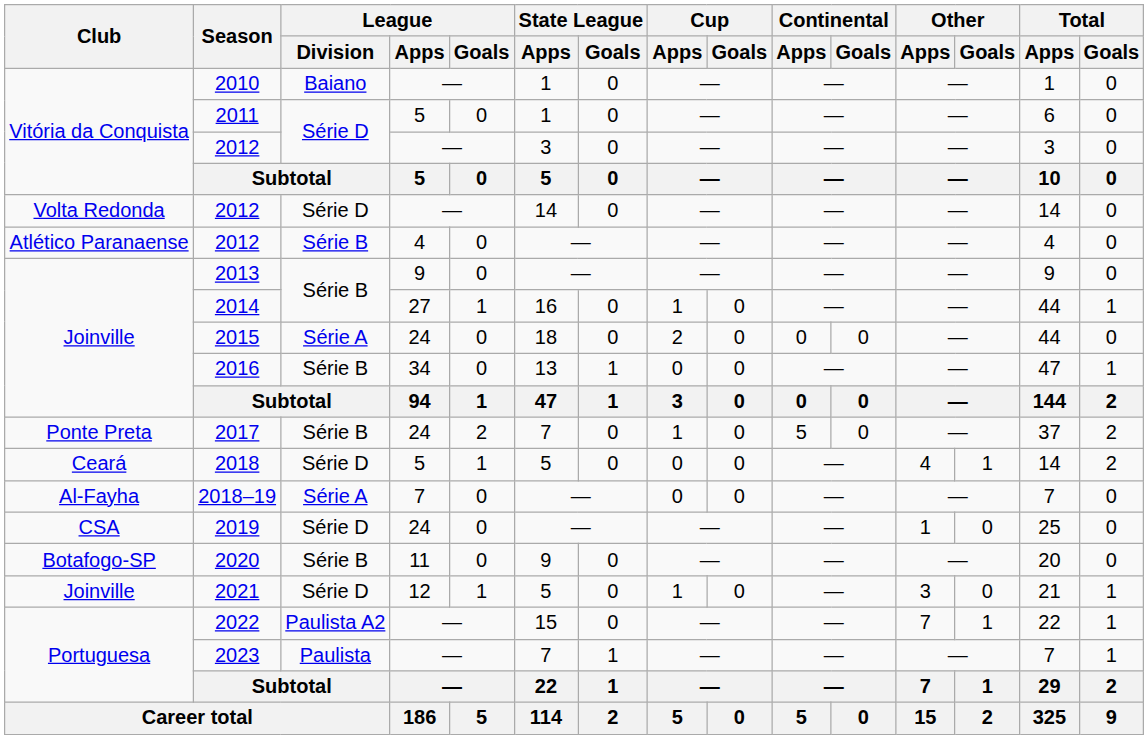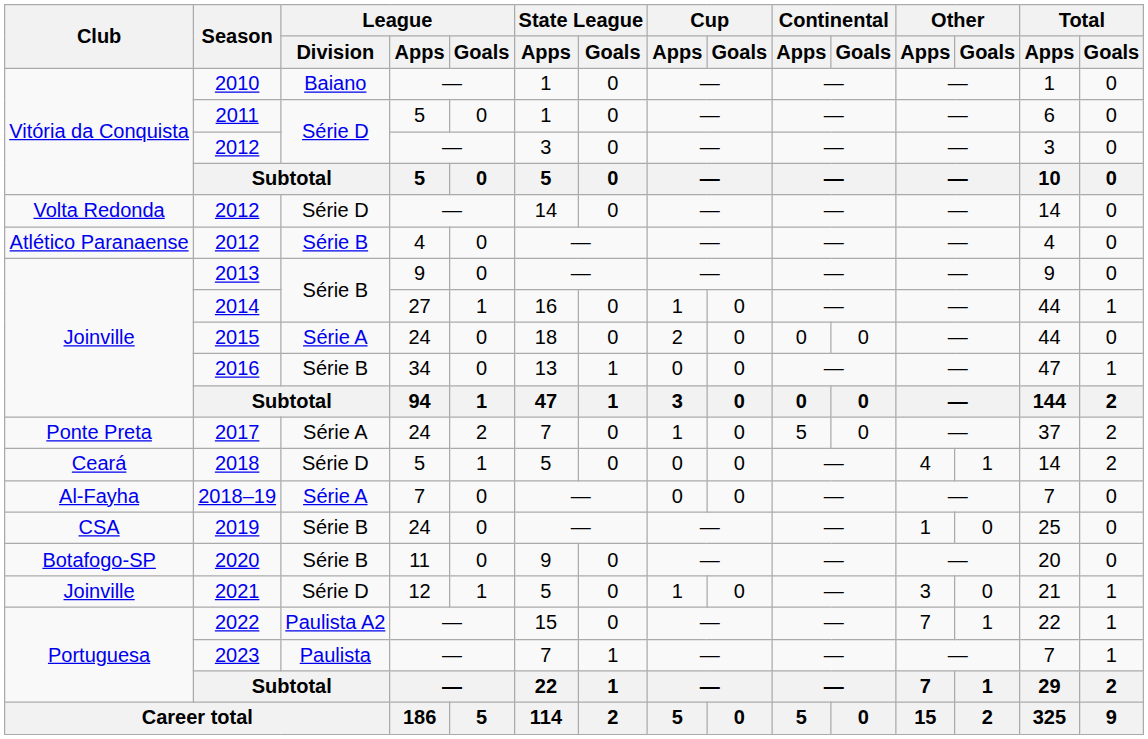 <table class="wikitable" style="text-align: center;">
 <tr>
 <th rowspan="2">Club</th>
 <th rowspan="2">Season</th>
 <th colspan="3">League</th>
 <th colspan="2">State League</th>
 <th colspan="2">Cup</th>
 <th colspan="2">Continental</th>
 <th colspan="2">Other</th>
 <th colspan="2">Total</th>
 </tr>
 <tr>
 <th>Division</th>
 <th>Apps</th>
 <th>Goals</th>
 <th>Apps</th>
 <th>Goals</th>
 <th>Apps</th>
 <th>Goals</th>
 <th>Apps</th>
 <th>Goals</th>
 <th>Apps</th>
 <th>Goals</th>
 <th>Apps</th>
 <th>Goals</th>
 </tr>
 <tr>
 <td rowspan=4 valign="center"><a href='#'>Vitória da Conquista</a></td>
 <td><a href='#'>2010</a></td>
 <td><a href='#'>Baiano</a></td>
 <td colspan="2">—</td>
 <td>1</td>
 <td>0</td>
 <td colspan="2">—</td>
 <td colspan="2">—</td>
 <td colspan="2">—</td>
 <td>1</td>
 <td>0</td>
 </tr>
 <tr>
 <td><a href='#'>2011</a></td>
 <td rowspan=2><a href='#'>Série D</a></td>
 <td>5</td>
 <td>0</td>
 <td>1</td>
 <td>0</td>
 <td colspan="2">—</td>
 <td colspan="2">—</td>
 <td colspan="2">—</td>
 <td>6</td>
 <td>0</td>
 </tr>
 <tr>
 <td><a href='#'>2012</a></td>
 <td colspan="2">—</td>
 <td>3</td>
 <td>0</td>
 <td colspan="2">—</td>
 <td colspan="2">—</td>
 <td colspan="2">—</td>
 <td>3</td>
 <td>0</td>
 </tr>
 <tr>
 <th colspan="2">Subtotal</th>
 <th>5</th>
 <th>0</th>
 <th>5</th>
 <th>0</th>
 <th colspan="2">—</th>
 <th colspan="2">—</th>
 <th colspan="2">—</th>
 <th>10</th>
 <th>0</th>
 </tr>
 <tr>
 <td valign="center"><a href='#'>Volta Redonda</a></td>
 <td><a href='#'>2012</a></td>
 <td>Série D</td>
 <td colspan="2">—</td>
 <td>14</td>
 <td>0</td>
 <td colspan="2">—</td>
 <td colspan="2">—</td>
 <td colspan="2">—</td>
 <td>14</td>
 <td>0</td>
 </tr>
 <tr>
 <td valign="center"><a href='#'>Atlético Paranaense</a></td>
 <td><a href='#'>2012</a></td>
 <td><a href='#'>Série B</a></td>
 <td>4</td>
 <td>0</td>
 <td colspan="2">—</td>
 <td colspan="2">—</td>
 <td colspan="2">—</td>
 <td colspan="2">—</td>
 <td>4</td>
 <td>0</td>
 </tr>
 <tr>
 <td rowspan=5 valign="center"><a href='#'>Joinville</a></td>
 <td><a href='#'>2013</a></td>
 <td rowspan=2>Série B</td>
 <td>9</td>
 <td>0</td>
 <td colspan="2">—</td>
 <td colspan="2">—</td>
 <td colspan="2">—</td>
 <td colspan="2">—</td>
 <td>9</td>
 <td>0</td>
 </tr>
 <tr>
 <td><a href='#'>2014</a></td>
 <td>27</td>
 <td>1</td>
 <td>16</td>
 <td>0</td>
 <td>1</td>
 <td>0</td>
 <td colspan="2">—</td>
 <td colspan="2">—</td>
 <td>44</td>
 <td>1</td>
 </tr>
 <tr>
 <td><a href='#'>2015</a></td>
 <td><a href='#'>Série A</a></td>
 <td>24</td>
 <td>0</td>
 <td>18</td>
 <td>0</td>
 <td>2</td>
 <td>0</td>
 <td>0</td>
 <td>0</td>
 <td colspan="2">—</td>
 <td>44</td>
 <td>0</td>
 </tr>
 <tr>
 <td><a href='#'>2016</a></td>
 <td>Série B</td>
 <td>34</td>
 <td>0</td>
 <td>13</td>
 <td>1</td>
 <td>0</td>
 <td>0</td>
 <td colspan="2">—</td>
 <td colspan="2">—</td>
 <td>47</td>
 <td>1</td>
 </tr>
 <tr>
 <th colspan="2">Subtotal</th>
 <th>94</th>
 <th>1</th>
 <th>47</th>
 <th>1</th>
 <th>3</th>
 <th>0</th>
 <th>0</th>
 <th>0</th>
 <th colspan="2">—</th>
 <th>144</th>
 <th>2</th>
 </tr>
 <tr>
 <td valign="center"><a href='#'>Ponte Preta</a></td>
 <td><a href='#'>2017</a></td>
-<td>Série B</td>
+<td>Série A</td>
 <td>24</td>
 <td>2</td>
 <td>7</td>
 <td>0</td>
 <td>1</td>
 <td>0</td>
 <td>5</td>
 <td>0</td>
 <td colspan="2">—</td>
 <td>37</td>
 <td>2</td>
 </tr>
 <tr>
 <td valign="center"><a href='#'>Ceará</a></td>
 <td><a href='#'>2018</a></td>
 <td>Série D</td>
 <td>5</td>
 <td>1</td>
 <td>5</td>
 <td>0</td>
 <td>0</td>
 <td>0</td>
 <td colspan="2">—</td>
 <td>4</td>
 <td>1</td>
 <td>14</td>
 <td>2</td>
 </tr>
 <tr>
 <td valign="center"><a href='#'>Al-Fayha</a></td>
 <td><a href='#'>2018–19</a></td>
 <td><a href='#'>Série A</a></td>
 <td>7</td>
 <td>0</td>
 <td colspan="2">—</td>
 <td>0</td>
 <td>0</td>
 <td colspan="2">—</td>
 <td colspan="2">—</td>
 <td>7</td>
 <td>0</td>
 </tr>
 <tr>
 <td valign="center"><a href='#'>CSA</a></td>
 <td><a href='#'>2019</a></td>
-<td>Série D</td>
+<td>Série B</td>
 <td>24</td>
 <td>0</td>
 <td colspan="2">—</td>
 <td colspan="2">—</td>
 <td colspan="2">—</td>
 <td>1</td>
 <td>0</td>
 <td>25</td>
 <td>0</td>
 </tr>
 <tr>
 <td valign="center"><a href='#'>Botafogo-SP</a></td>
 <td><a href='#'>2020</a></td>
 <td>Série B</td>
 <td>11</td>
 <td>0</td>
 <td>9</td>
 <td>0</td>
 <td colspan="2">—</td>
 <td colspan="2">—</td>
 <td colspan="2">—</td>
 <td>20</td>
 <td>0</td>
 </tr>
 <tr>
 <td valign="center"><a href='#'>Joinville</a></td>
 <td><a href='#'>2021</a></td>
 <td>Série D</td>
 <td>12</td>
 <td>1</td>
 <td>5</td>
 <td>0</td>
 <td>1</td>
 <td>0</td>
 <td colspan="2">—</td>
 <td>3</td>
 <td>0</td>
 <td>21</td>
 <td>1</td>
 </tr>
 <tr>
 <td rowspan="3" valign="center"><a href='#'>Portuguesa</a></td>
 <td><a href='#'>2022</a></td>
 <td><a href='#'>Paulista A2</a></td>
 <td colspan="2">—</td>
 <td>15</td>
 <td>0</td>
 <td colspan="2">—</td>
 <td colspan="2">—</td>
 <td>7</td>
 <td>1</td>
 <td>22</td>
 <td>1</td>
 </tr>
 <tr>
 <td><a href='#'>2023</a></td>
 <td><a href='#'>Paulista</a></td>
 <td colspan="2">—</td>
 <td>7</td>
 <td>1</td>
 <td colspan="2">—</td>
 <td colspan="2">—</td>
 <td colspan="2">—</td>
 <td>7</td>
 <td>1</td>
 </tr>
 <tr>
 <th colspan="2">Subtotal</th>
 <th colspan="2">—</th>
 <th>22</th>
 <th>1</th>
 <th colspan="2">—</th>
 <th colspan="2">—</th>
 <th>7</th>
 <th>1</th>
 <th>29</th>
 <th>2</th>
 </tr>
 <tr>
 <th colspan="3"><strong>Career total</strong></th>
 <th>186</th>
 <th>5</th>
 <th>114</th>
 <th>2</th>
 <th>5</th>
 <th>0</th>
 <th>5</th>
 <th>0</th>
 <th>15</th>
 <th>2</th>
 <th>325</th>
 <th>9</th>
 </tr>
 </table>
